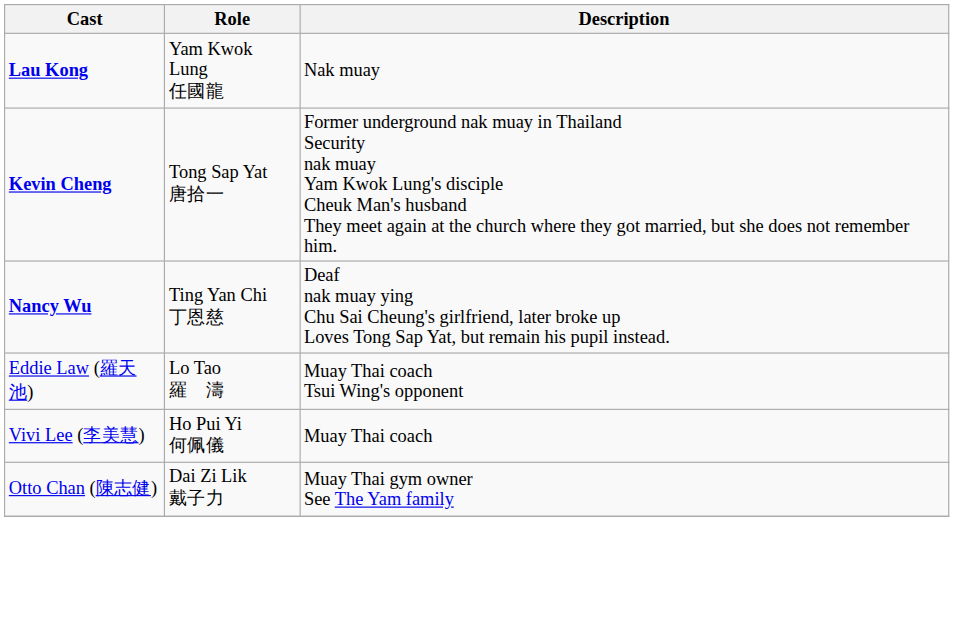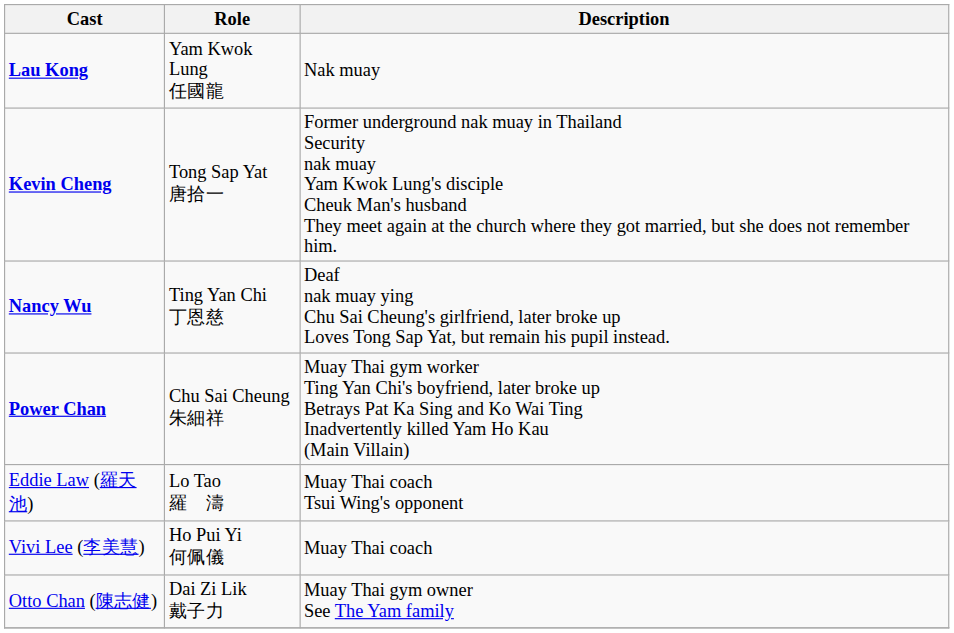 <table class="wikitable" width="65%">
 <tr>
 <th>Cast</th>
 <th>Role</th>
 <th>Description</th>
 </tr>
 <tr>
 <td><strong><a href='#'>Lau Kong</a></strong></td>
 <td>Yam Kwok Lung<br>任國龍</td>
 <td>Nak muay</td>
 </tr>
 <tr>
 <td><strong><a href='#'>Kevin Cheng</a></strong></td>
 <td>Tong Sap Yat<br>唐拾一</td>
 <td>Former underground nak muay in Thailand<br>Security<br>nak muay<br>Yam Kwok Lung's disciple<br>Cheuk Man's husband<br>They meet again at the church where they got married, but she does not remember him.</td>
 </tr>
 <tr>
 <td><strong><a href='#'>Nancy Wu</a></strong></td>
 <td>Ting Yan Chi <br>丁恩慈</td>
 <td>Deaf<br>nak muay ying<br>Chu Sai Cheung's girlfriend, later broke up<br>Loves Tong Sap Yat, but remain his pupil instead.</td>
 </tr>
 <tr>
+<td><strong><a href='#'>Power Chan</a></strong></td>
+<td>Chu Sai Cheung<br>朱細祥</td>
+<td>Muay Thai gym worker<br>Ting Yan Chi's boyfriend, later broke up<br>Betrays Pat Ka Sing and Ko Wai Ting<br>Inadvertently killed Yam Ho Kau<br>(Main Villain)</td>
+</tr>
+<tr>
 <td><a href='#'>Eddie Law</a> (<a href='#'>羅天池</a>)</td>
 <td>Lo Tao<br>羅　濤</td>
 <td>Muay Thai coach<br>Tsui Wing's opponent</td>
 </tr>
 <tr>
 <td><a href='#'>Vivi Lee</a> (<a href='#'>李美慧</a>)</td>
 <td>Ho Pui Yi<br>何佩儀</td>
 <td>Muay Thai coach</td>
 </tr>
 <tr>
 <td><a href='#'>Otto Chan</a> (<a href='#'>陳志健</a>)</td>
 <td>Dai Zi Lik<br>戴子力</td>
 <td>Muay Thai gym owner<br>See <a href='#'>The Yam family</a></td>
 </tr>
 <tr>
 </tr>
 </table>
